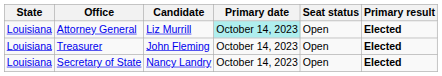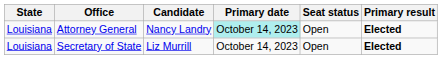 <table class="wikitable sortable">
 <tr>
 <th bgcolor="teal">State</th>
 <th>Office</th>
 <th bgcolor="teal"><span>Candidate</span></th>
 <th bgcolor="teal"><span>Primary date</span></th>
 <th>Seat status</th>
 <th>Primary result</th>
 </tr>
 <tr>
 <td> <a href='#'>Louisiana</a></td>
 <td><a href='#'>Attorney General</a></td>
-<td><a href='#'>Liz Murrill</a></td>
+<td><a href='#'>Nancy Landry</a></td>
 <td style="background: paleturquoise;">October 14, 2023</td>
 <td>Open</td>
 <td><strong></strong> <strong>Elected</strong></td>
 </tr>
 <tr>
 <td> <a href='#'>Louisiana</a></td>
-<td><a href='#'>Treasurer</a></td>
-<td><a href='#'>John Fleming</a></td>
-<td>October 14, 2023</td>
-<td>Open</td>
-<td><strong></strong> <strong>Elected</strong></td>
-</tr>
-<tr>
-<td> <a href='#'>Louisiana</a></td>
 <td><a href='#'>Secretary of State</a></td>
-<td><a href='#'>Nancy Landry</a></td>
+<td><a href='#'>Liz Murrill</a></td>
 <td>October 14, 2023</td>
 <td>Open</td>
 <td><strong></strong> <strong>Elected</strong></td>
 </tr>
 </table>
